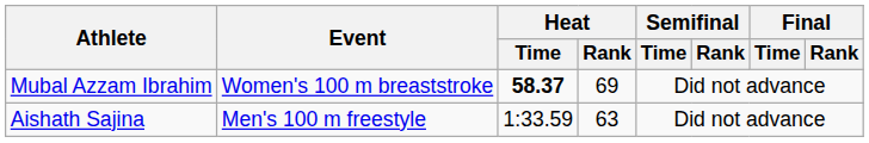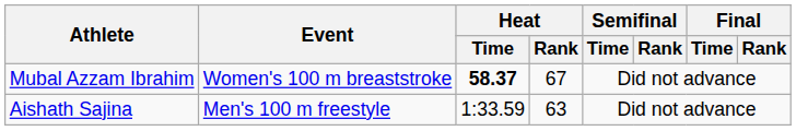 <table class=wikitable style="font-size:90%">
 <tr>
 <th rowspan="2">Athlete</th>
 <th rowspan="2">Event</th>
 <th colspan="2">Heat</th>
 <th colspan="2">Semifinal</th>
 <th colspan="2">Final</th>
 </tr>
 <tr style="font-size:95%">
 <th>Time</th>
 <th>Rank</th>
 <th>Time</th>
 <th>Rank</th>
 <th>Time</th>
 <th>Rank</th>
 </tr>
 <tr align=center>
 <td align=left><a href='#'>Mubal Azzam Ibrahim</a></td>
 <td align=left><a href='#'>Women's 100 m breaststroke</a></td>
 <td><strong>58.37</strong></td>
-<td>69</td>
+<td>67</td>
 <td colspan="4">Did not advance</td>
 </tr>
 <tr align=center>
 <td align=left><a href='#'>Aishath Sajina</a></td>
 <td align=left><a href='#'>Men's 100 m freestyle</a></td>
 <td>1:33.59</td>
 <td>63</td>
 <td colspan="4">Did not advance</td>
 </tr>
 </table>
